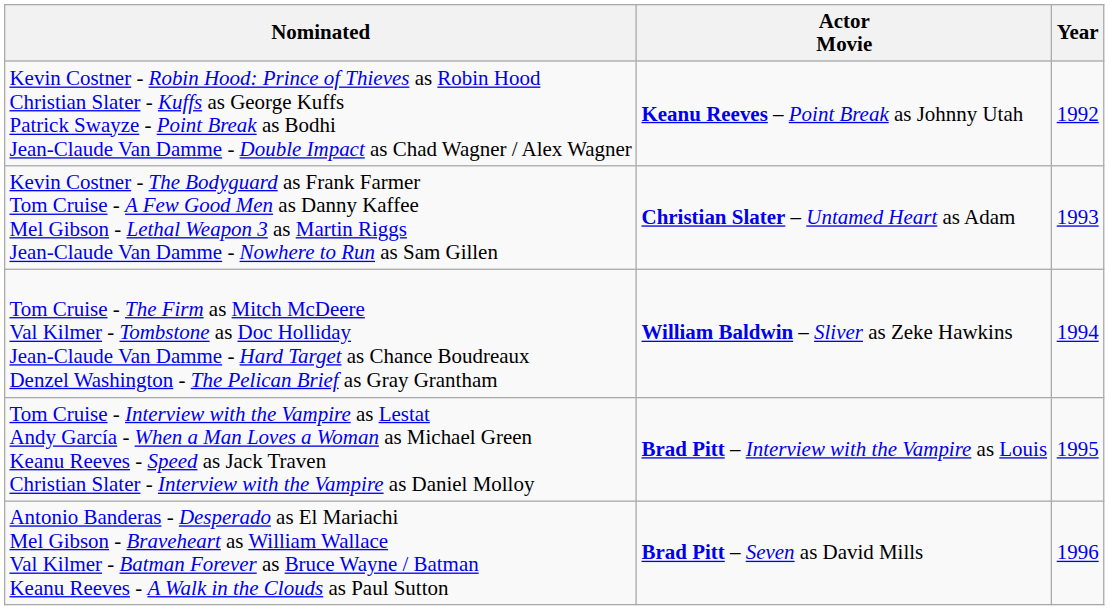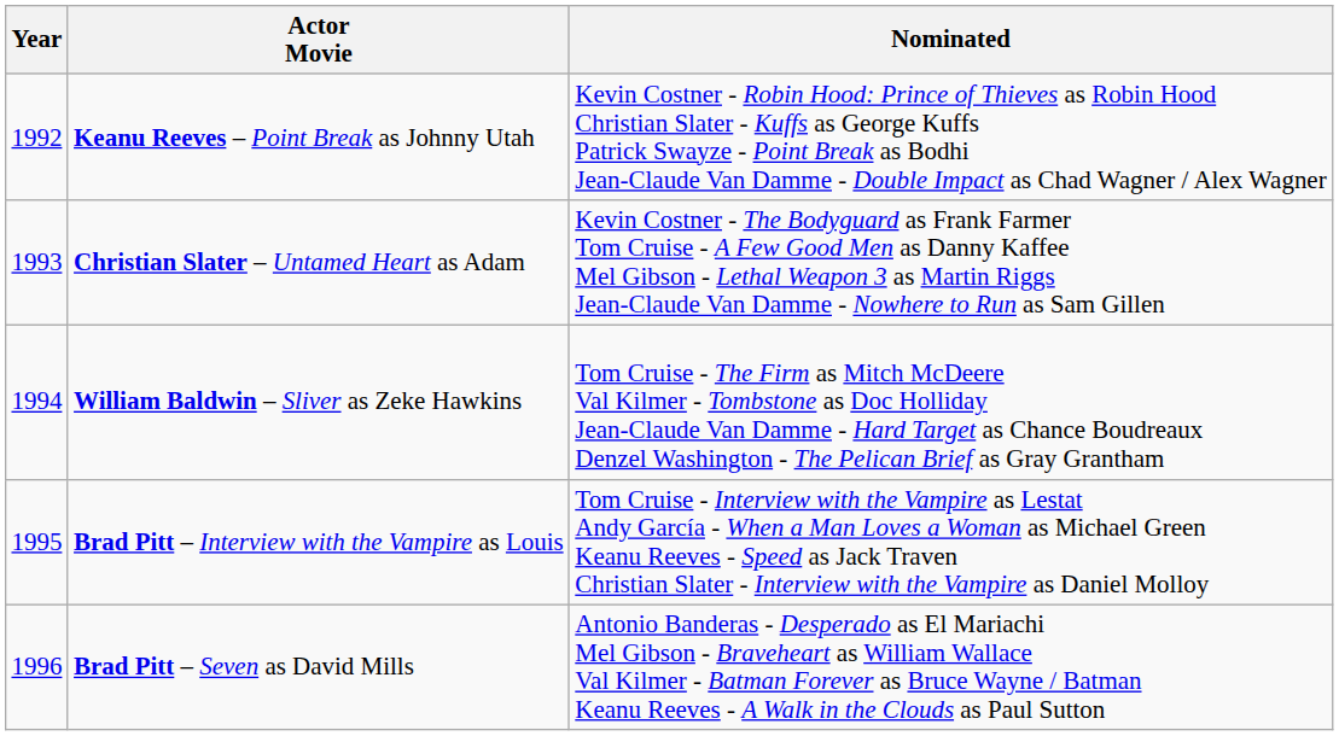 <table class="wikitable">
 <tr>
+<th>Year</th>
+<th>Actor <br> Movie</th>
 <th>Nominated</th>
-<th>Actor <br> Movie</th>
-<th>Year</th>
 </tr>
 <tr>
+<td><a href='#'>1992</a></td>
+<td><strong><a href='#'>Keanu Reeves</a></strong> – <em><a href='#'>Point Break</a></em> as Johnny Utah</td>
 <td><a href='#'>Kevin Costner</a> - <em><a href='#'>Robin Hood: Prince of Thieves</a></em> as <a href='#'>Robin Hood</a> <br><a href='#'>Christian Slater</a> - <em><a href='#'>Kuffs</a></em> as George Kuffs <br><a href='#'>Patrick Swayze</a> - <em><a href='#'>Point Break</a></em> as Bodhi <br><a href='#'>Jean-Claude Van Damme</a> - <em><a href='#'>Double Impact</a></em> as Chad Wagner / Alex Wagner</td>
-<td><strong><a href='#'>Keanu Reeves</a></strong> – <em><a href='#'>Point Break</a></em> as Johnny Utah</td>
-<td><a href='#'>1992</a></td>
 </tr>
 <tr>
+<td><a href='#'>1993</a></td>
+<td><strong><a href='#'>Christian Slater</a></strong> – <em><a href='#'>Untamed Heart</a></em> as Adam</td>
 <td><a href='#'>Kevin Costner</a> - <em><a href='#'>The Bodyguard</a></em> as Frank Farmer <br><a href='#'>Tom Cruise</a> - <em><a href='#'>A Few Good Men</a></em> as Danny Kaffee <br><a href='#'>Mel Gibson</a> - <em><a href='#'>Lethal Weapon 3</a></em> as <a href='#'>Martin Riggs</a> <br><a href='#'>Jean-Claude Van Damme</a> - <em><a href='#'>Nowhere to Run</a></em> as Sam Gillen</td>
-<td><strong><a href='#'>Christian Slater</a></strong> – <em><a href='#'>Untamed Heart</a></em> as Adam</td>
-<td><a href='#'>1993</a></td>
 </tr>
 <tr>
+<td><a href='#'>1994</a></td>
+<td><strong><a href='#'>William Baldwin</a></strong> – <em><a href='#'>Sliver</a></em> as Zeke Hawkins</td>
 <td><br><a href='#'>Tom Cruise</a> - <em><a href='#'>The Firm</a></em> as <a href='#'>Mitch McDeere</a> <br><a href='#'>Val Kilmer</a> - <em><a href='#'>Tombstone</a></em> as <a href='#'>Doc Holliday</a> <br><a href='#'>Jean-Claude Van Damme</a> - <em><a href='#'>Hard Target</a></em> as Chance Boudreaux <br><a href='#'>Denzel Washington</a> - <em><a href='#'>The Pelican Brief</a></em> as Gray Grantham</td>
-<td><strong><a href='#'>William Baldwin</a></strong> – <em><a href='#'>Sliver</a></em> as Zeke Hawkins</td>
-<td><a href='#'>1994</a></td>
 </tr>
 <tr>
+<td><a href='#'>1995</a></td>
+<td><strong><a href='#'>Brad Pitt</a></strong> – <em><a href='#'>Interview with the Vampire</a></em> as <a href='#'>Louis</a></td>
 <td><a href='#'>Tom Cruise</a> - <em><a href='#'>Interview with the Vampire</a></em> as <a href='#'>Lestat</a> <br><a href='#'>Andy García</a> - <em><a href='#'>When a Man Loves a Woman</a></em> as Michael Green <br><a href='#'>Keanu Reeves</a> - <em><a href='#'>Speed</a></em> as Jack Traven <br><a href='#'>Christian Slater</a> - <em><a href='#'>Interview with the Vampire</a></em> as Daniel Molloy</td>
-<td><strong><a href='#'>Brad Pitt</a></strong> – <em><a href='#'>Interview with the Vampire</a></em> as <a href='#'>Louis</a></td>
-<td><a href='#'>1995</a></td>
 </tr>
 <tr>
+<td><a href='#'>1996</a></td>
+<td><strong><a href='#'>Brad Pitt</a></strong> – <em><a href='#'>Seven</a></em> as David Mills</td>
 <td><a href='#'>Antonio Banderas</a> - <em><a href='#'>Desperado</a></em> as El Mariachi <br><a href='#'>Mel Gibson</a> - <em><a href='#'>Braveheart</a></em> as <a href='#'>William Wallace</a> <br><a href='#'>Val Kilmer</a> - <em><a href='#'>Batman Forever</a></em> as <a href='#'>Bruce Wayne / Batman</a> <br><a href='#'>Keanu Reeves</a> - <em><a href='#'>A Walk in the Clouds</a></em> as Paul Sutton</td>
-<td><strong><a href='#'>Brad Pitt</a></strong> – <em><a href='#'>Seven</a></em> as David Mills</td>
-<td><a href='#'>1996</a></td>
 </tr>
 </table>
